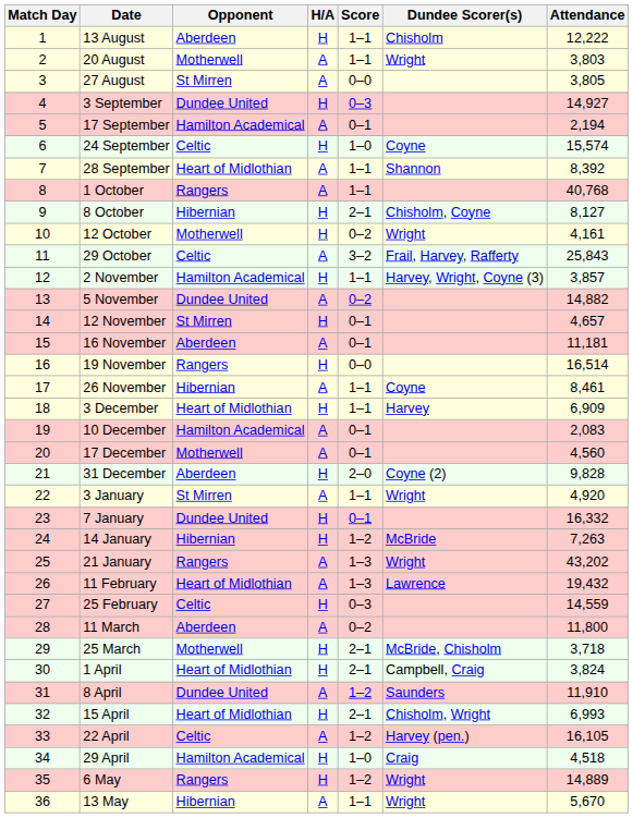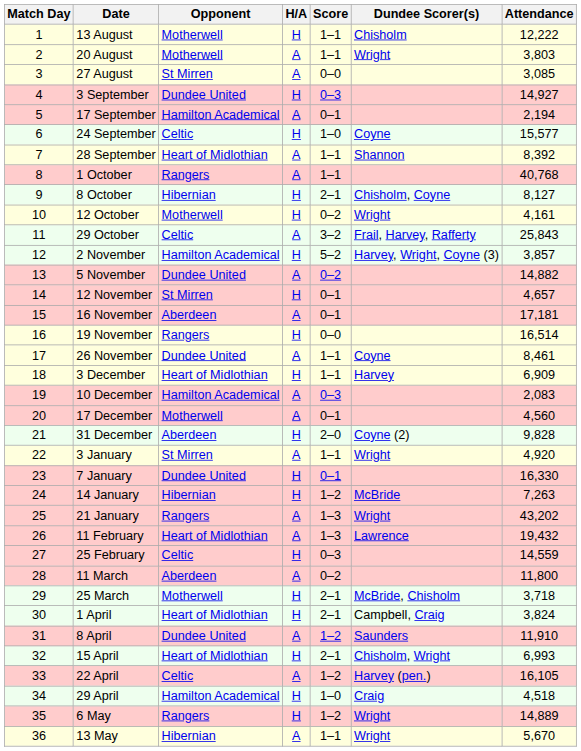 <table class="wikitable" style="text-align:center">
 <tr>
 <th>Match Day</th>
 <th>Date</th>
 <th>Opponent</th>
 <th>H/A</th>
 <th>Score</th>
 <th>Dundee Scorer(s)</th>
 <th>Attendance</th>
 </tr>
 <tr bgcolor="#FFFFDD">
 <td>1</td>
 <td align="left">13 August</td>
-<td align="left"><a href='#'>Aberdeen</a></td>
+<td align="left"><a href='#'>Motherwell</a></td>
 <td><a href='#'>H</a></td>
 <td>1–1</td>
 <td align="left"><a href='#'>Chisholm</a></td>
 <td>12,222</td>
 </tr>
 <tr bgcolor="#FFFFDD">
 <td>2</td>
 <td align="left">20 August</td>
 <td align="left"><a href='#'>Motherwell</a></td>
 <td><a href='#'>A</a></td>
 <td>1–1</td>
 <td align="left"><a href='#'>Wright</a></td>
 <td>3,803</td>
 </tr>
 <tr bgcolor="#FFFFDD">
 <td>3</td>
 <td align="left">27 August</td>
 <td align="left"><a href='#'>St Mirren</a></td>
 <td><a href='#'>A</a></td>
 <td>0–0</td>
 <td align="left"></td>
-<td>3,805</td>
+<td>3,085</td>
 </tr>
 <tr bgcolor="#FFCCCC">
 <td>4</td>
 <td align="left">3 September</td>
 <td align="left"><a href='#'>Dundee United</a></td>
 <td><a href='#'>H</a></td>
 <td><a href='#'>0–3</a></td>
 <td align="left"></td>
 <td>14,927</td>
 </tr>
 <tr bgcolor="#FFCCCC">
 <td>5</td>
 <td align="left">17 September</td>
 <td align="left"><a href='#'>Hamilton Academical</a></td>
 <td><a href='#'>A</a></td>
 <td>0–1</td>
 <td align="left"></td>
 <td>2,194</td>
 </tr>
 <tr bgcolor="#EEFFEE">
 <td>6</td>
 <td align="left">24 September</td>
 <td align="left"><a href='#'>Celtic</a></td>
 <td><a href='#'>H</a></td>
 <td>1–0</td>
 <td align="left"><a href='#'>Coyne</a></td>
-<td>15,574</td>
+<td>15,577</td>
 </tr>
 <tr bgcolor="#FFFFDD">
 <td>7</td>
 <td align="left">28 September</td>
 <td align="left"><a href='#'>Heart of Midlothian</a></td>
 <td><a href='#'>A</a></td>
 <td>1–1</td>
 <td align="left"><a href='#'>Shannon</a></td>
 <td>8,392</td>
 </tr>
 <tr bgcolor="#FFCCCC">
 <td>8</td>
 <td align="left">1 October</td>
 <td align="left"><a href='#'>Rangers</a></td>
 <td><a href='#'>A</a></td>
 <td>1–1</td>
 <td align="left"></td>
 <td>40,768</td>
 </tr>
 <tr bgcolor="#EEFFEE">
 <td>9</td>
 <td align="left">8 October</td>
 <td align="left"><a href='#'>Hibernian</a></td>
 <td><a href='#'>H</a></td>
 <td>2–1</td>
 <td align="left"><a href='#'>Chisholm</a>, <a href='#'>Coyne</a></td>
 <td>8,127</td>
 </tr>
 <tr bgcolor="#FFFFDD">
 <td>10</td>
 <td align="left">12 October</td>
 <td align="left"><a href='#'>Motherwell</a></td>
 <td><a href='#'>H</a></td>
 <td>0–2</td>
 <td align="left"><a href='#'>Wright</a></td>
 <td>4,161</td>
 </tr>
 <tr bgcolor="#EEFFEE">
 <td>11</td>
 <td align="left">29 October</td>
 <td align="left"><a href='#'>Celtic</a></td>
 <td><a href='#'>A</a></td>
 <td>3–2</td>
 <td align="left"><a href='#'>Frail</a>, <a href='#'>Harvey</a>, <a href='#'>Rafferty</a></td>
 <td>25,843</td>
 </tr>
 <tr bgcolor="#EEFFEE">
 <td>12</td>
 <td align="left">2 November</td>
 <td align="left"><a href='#'>Hamilton Academical</a></td>
 <td><a href='#'>H</a></td>
-<td>1–1</td>
+<td>5–2</td>
 <td align="left"><a href='#'>Harvey</a>, <a href='#'>Wright</a>, <a href='#'>Coyne</a> (3)</td>
 <td>3,857</td>
 </tr>
 <tr bgcolor="#FFCCCC">
 <td>13</td>
 <td align="left">5 November</td>
 <td align="left"><a href='#'>Dundee United</a></td>
 <td><a href='#'>A</a></td>
 <td><a href='#'>0–2</a></td>
 <td align="left"></td>
 <td>14,882</td>
 </tr>
 <tr bgcolor="#FFCCCC">
 <td>14</td>
 <td align="left">12 November</td>
 <td align="left"><a href='#'>St Mirren</a></td>
 <td><a href='#'>H</a></td>
 <td>0–1</td>
 <td align="left"></td>
 <td>4,657</td>
 </tr>
 <tr bgcolor="#FFCCCC">
 <td>15</td>
 <td align="left">16 November</td>
 <td align="left"><a href='#'>Aberdeen</a></td>
 <td><a href='#'>A</a></td>
 <td>0–1</td>
 <td align="left"></td>
-<td>11,181</td>
+<td>17,181</td>
 </tr>
 <tr bgcolor="#FFFFDD">
 <td>16</td>
 <td align="left">19 November</td>
 <td align="left"><a href='#'>Rangers</a></td>
 <td><a href='#'>H</a></td>
 <td>0–0</td>
 <td align="left"></td>
 <td>16,514</td>
 </tr>
 <tr bgcolor="#FFFFDD">
 <td>17</td>
 <td align="left">26 November</td>
-<td align="left"><a href='#'>Hibernian</a></td>
+<td align="left"><a href='#'>Dundee United</a></td>
 <td><a href='#'>A</a></td>
 <td>1–1</td>
 <td align="left"><a href='#'>Coyne</a></td>
 <td>8,461</td>
 </tr>
 <tr bgcolor="#FFFFDD">
 <td>18</td>
 <td align="left">3 December</td>
 <td align="left"><a href='#'>Heart of Midlothian</a></td>
 <td><a href='#'>H</a></td>
 <td>1–1</td>
 <td align="left"><a href='#'>Harvey</a></td>
 <td>6,909</td>
 </tr>
 <tr bgcolor="#FFCCCC">
 <td>19</td>
 <td align="left">10 December</td>
 <td align="left"><a href='#'>Hamilton Academical</a></td>
 <td><a href='#'>A</a></td>
-<td>0–1</td>
+<td><a href='#'>0–3</a></td>
 <td align="left"></td>
 <td>2,083</td>
 </tr>
 <tr bgcolor="#FFCCCC">
 <td>20</td>
 <td align="left">17 December</td>
 <td align="left"><a href='#'>Motherwell</a></td>
 <td><a href='#'>A</a></td>
 <td>0–1</td>
 <td align="left"></td>
 <td>4,560</td>
 </tr>
 <tr bgcolor="#EEFFEE">
 <td>21</td>
 <td align="left">31 December</td>
 <td align="left"><a href='#'>Aberdeen</a></td>
 <td><a href='#'>H</a></td>
 <td>2–0</td>
 <td align="left"><a href='#'>Coyne</a> (2)</td>
 <td>9,828</td>
 </tr>
 <tr bgcolor="#FFFFDD">
 <td>22</td>
 <td align="left">3 January</td>
 <td align="left"><a href='#'>St Mirren</a></td>
 <td><a href='#'>A</a></td>
 <td>1–1</td>
 <td align="left"><a href='#'>Wright</a></td>
 <td>4,920</td>
 </tr>
 <tr bgcolor="#FFCCCC">
 <td>23</td>
 <td align="left">7 January</td>
 <td align="left"><a href='#'>Dundee United</a></td>
 <td><a href='#'>H</a></td>
 <td><a href='#'>0–1</a></td>
 <td align="left"></td>
-<td>16,332</td>
+<td>16,330</td>
 </tr>
 <tr bgcolor="#FFCCCC">
 <td>24</td>
 <td align="left">14 January</td>
 <td align="left"><a href='#'>Hibernian</a></td>
 <td><a href='#'>H</a></td>
 <td>1–2</td>
 <td align="left"><a href='#'>McBride</a></td>
 <td>7,263</td>
 </tr>
 <tr bgcolor="#FFCCCC">
 <td>25</td>
 <td align="left">21 January</td>
 <td align="left"><a href='#'>Rangers</a></td>
 <td><a href='#'>A</a></td>
 <td>1–3</td>
 <td align="left"><a href='#'>Wright</a></td>
 <td>43,202</td>
 </tr>
 <tr bgcolor="#FFCCCC">
 <td>26</td>
 <td align="left">11 February</td>
 <td align="left"><a href='#'>Heart of Midlothian</a></td>
 <td><a href='#'>A</a></td>
 <td>1–3</td>
 <td align="left"><a href='#'>Lawrence</a></td>
 <td>19,432</td>
 </tr>
 <tr bgcolor="#FFCCCC">
 <td>27</td>
 <td align="left">25 February</td>
 <td align="left"><a href='#'>Celtic</a></td>
 <td><a href='#'>H</a></td>
 <td>0–3</td>
 <td align="left"></td>
 <td>14,559</td>
 </tr>
 <tr bgcolor="#FFCCCC">
 <td>28</td>
 <td align="left">11 March</td>
 <td align="left"><a href='#'>Aberdeen</a></td>
 <td><a href='#'>A</a></td>
 <td>0–2</td>
 <td align="left"></td>
 <td>11,800</td>
 </tr>
 <tr bgcolor="#EEFFEE">
 <td>29</td>
 <td align="left">25 March</td>
 <td align="left"><a href='#'>Motherwell</a></td>
 <td><a href='#'>H</a></td>
 <td>2–1</td>
 <td align="left"><a href='#'>McBride</a>, <a href='#'>Chisholm</a></td>
 <td>3,718</td>
 </tr>
 <tr bgcolor="#EEFFEE">
 <td>30</td>
 <td align="left">1 April</td>
 <td align="left"><a href='#'>Heart of Midlothian</a></td>
 <td><a href='#'>H</a></td>
 <td>2–1</td>
 <td align="left">Campbell, <a href='#'>Craig</a></td>
 <td>3,824</td>
 </tr>
 <tr bgcolor="#FFCCCC">
 <td>31</td>
 <td align="left">8 April</td>
 <td align="left"><a href='#'>Dundee United</a></td>
 <td><a href='#'>A</a></td>
 <td><a href='#'>1–2</a></td>
 <td align="left"><a href='#'>Saunders</a></td>
 <td>11,910</td>
 </tr>
 <tr bgcolor="#EEFFEE">
 <td>32</td>
 <td align="left">15 April</td>
 <td align="left"><a href='#'>Heart of Midlothian</a></td>
 <td><a href='#'>H</a></td>
 <td>2–1</td>
 <td align="left"><a href='#'>Chisholm</a>, <a href='#'>Wright</a></td>
 <td>6,993</td>
 </tr>
 <tr bgcolor="#FFCCCC">
 <td>33</td>
 <td align="left">22 April</td>
 <td align="left"><a href='#'>Celtic</a></td>
 <td><a href='#'>A</a></td>
 <td>1–2</td>
 <td align="left"><a href='#'>Harvey</a> (<a href='#'>pen.</a>)</td>
 <td>16,105</td>
 </tr>
 <tr bgcolor="#EEFFEE">
 <td>34</td>
 <td align="left">29 April</td>
 <td align="left"><a href='#'>Hamilton Academical</a></td>
 <td><a href='#'>H</a></td>
 <td>1–0</td>
 <td align="left"><a href='#'>Craig</a></td>
 <td>4,518</td>
 </tr>
 <tr bgcolor="#FFCCCC">
 <td>35</td>
 <td align="left">6 May</td>
 <td align="left"><a href='#'>Rangers</a></td>
 <td><a href='#'>H</a></td>
 <td>1–2</td>
 <td align="left"><a href='#'>Wright</a></td>
 <td>14,889</td>
 </tr>
 <tr bgcolor="#FFFFDD">
 <td>36</td>
 <td align="left">13 May</td>
 <td align="left"><a href='#'>Hibernian</a></td>
 <td><a href='#'>A</a></td>
 <td>1–1</td>
 <td align="left"><a href='#'>Wright</a></td>
 <td>5,670</td>
 </tr>
 </table>
